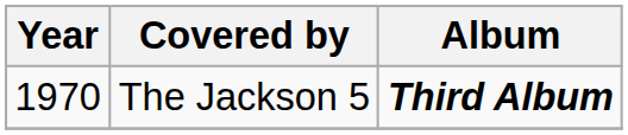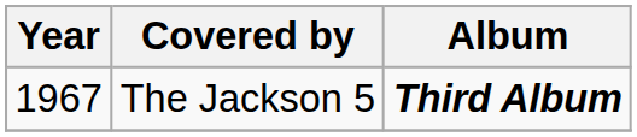 <table class="wikitable">
 <tr>
 <th>Year</th>
 <th>Covered by</th>
 <th>Album</th>
 </tr>
 <tr>
-<td>1970</td>
+<td>1967</td>
 <td>The Jackson 5</td>
 <td><strong><em>Third Album</em></strong></td>
 </tr>
 <tr>
 </tr>
 </table>
